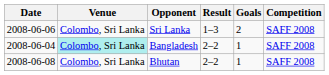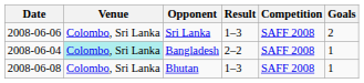 <table class="wikitable">
 <tr>
 <th>Date</th>
 <th>Venue</th>
 <th>Opponent</th>
 <th>Result</th>
+<th>Competition</th>
 <th>Goals</th>
-<th>Competition</th>
 </tr>
 <tr>
 <td>2008-06-06</td>
 <td><a href='#'>Colombo</a>, Sri Lanka</td>
 <td> <a href='#'>Sri Lanka</a></td>
 <td>1–3</td>
+<td><a href='#'>SAFF 2008</a></td>
 <td>2</td>
-<td><a href='#'>SAFF 2008</a></td>
 </tr>
 <tr>
 <td>2008-06-04</td>
 <td style="background: paleturquoise;"><a href='#'>Colombo</a>, Sri Lanka</td>
 <td> <a href='#'>Bangladesh</a></td>
 <td>2–2</td>
+<td><a href='#'>SAFF 2008</a></td>
 <td>1</td>
-<td><a href='#'>SAFF 2008</a></td>
 </tr>
 <tr>
 <td>2008-06-08</td>
 <td><a href='#'>Colombo</a>, Sri Lanka</td>
 <td> <a href='#'>Bhutan</a></td>
-<td>2–2</td>
+<td>1–3</td>
+<td><a href='#'>SAFF 2008</a></td>
 <td>1</td>
-<td><a href='#'>SAFF 2008</a></td>
 </tr>
 </table>
